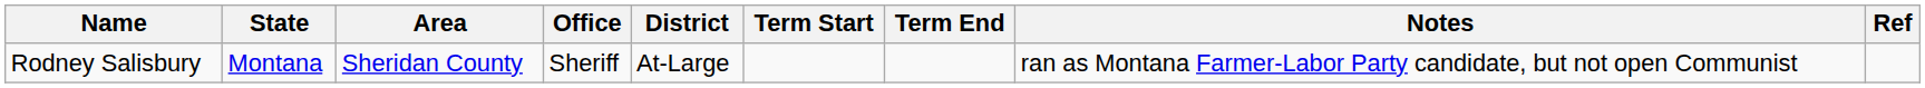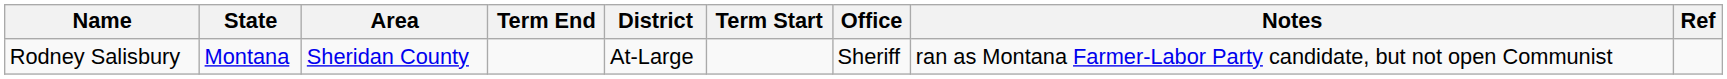 <table class="wikitable sortable" width=100%>
 <tr>
 <th>Name</th>
 <th>State</th>
 <th>Area</th>
-<th>Office</th>
+<th>Term End</th>
 <th>District</th>
 <th>Term Start</th>
-<th>Term End</th>
+<th>Office</th>
 <th>Notes</th>
 <th>Ref</th>
 </tr>
 <tr>
 <td>Rodney Salisbury</td>
 <td><a href='#'>Montana</a></td>
 <td><a href='#'>Sheridan County</a></td>
-<td>Sheriff</td>
+<td></td>
 <td>At-Large</td>
 <td></td>
-<td></td>
+<td>Sheriff</td>
 <td>ran as Montana <a href='#'>Farmer-Labor Party</a> candidate, but not open Communist</td>
 <td></td>
 </tr>
 </table>
